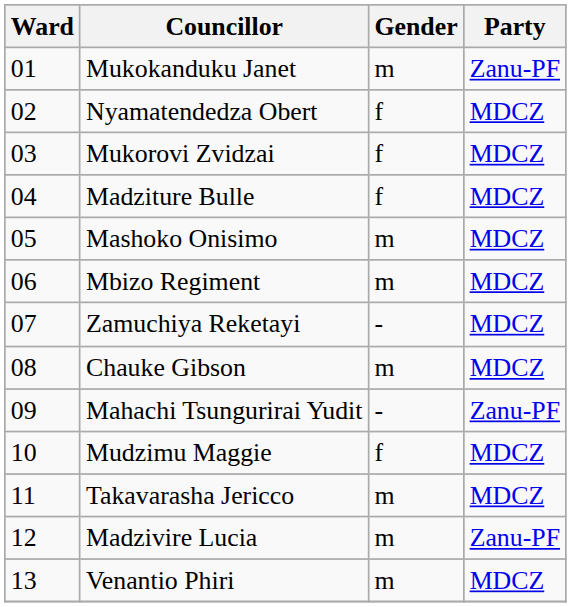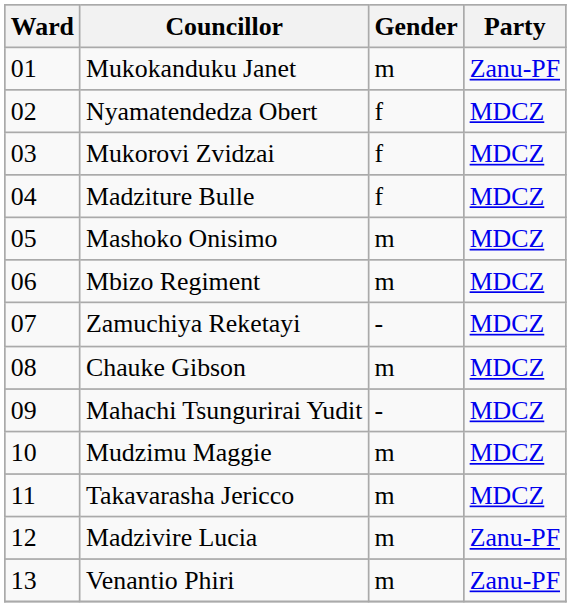 <table class="wikitable sortable" style="font-size: 95%;">
 <tr>
 <th>Ward</th>
 <th>Councillor</th>
 <th>Gender</th>
 <th>Party</th>
 </tr>
 <tr>
 <td>01</td>
 <td>Mukokanduku Janet</td>
 <td>m</td>
 <td><a href='#'>Zanu-PF</a></td>
 </tr>
 <tr>
 <td>02</td>
 <td>Nyamatendedza Obert</td>
 <td>f</td>
 <td><a href='#'>MDCZ</a></td>
 </tr>
 <tr>
 <td>03</td>
 <td>Mukorovi Zvidzai</td>
 <td>f</td>
 <td><a href='#'>MDCZ</a></td>
 </tr>
 <tr>
 <td>04</td>
 <td>Madziture Bulle</td>
 <td>f</td>
 <td><a href='#'>MDCZ</a></td>
 </tr>
 <tr>
 <td>05</td>
 <td>Mashoko Onisimo</td>
 <td>m</td>
 <td><a href='#'>MDCZ</a></td>
 </tr>
 <tr>
 <td>06</td>
 <td>Mbizo Regiment</td>
 <td>m</td>
 <td><a href='#'>MDCZ</a></td>
 </tr>
 <tr>
 <td>07</td>
 <td>Zamuchiya Reketayi</td>
 <td>-</td>
 <td><a href='#'>MDCZ</a></td>
 </tr>
 <tr>
 <td>08</td>
 <td>Chauke Gibson</td>
 <td>m</td>
 <td><a href='#'>MDCZ</a></td>
 </tr>
 <tr>
 <td>09</td>
 <td>Mahachi Tsungurirai Yudit</td>
 <td>-</td>
-<td><a href='#'>Zanu-PF</a></td>
+<td><a href='#'>MDCZ</a></td>
 </tr>
 <tr>
 <td>10</td>
 <td>Mudzimu Maggie</td>
-<td>f</td>
+<td>m</td>
 <td><a href='#'>MDCZ</a></td>
 </tr>
 <tr>
 <td>11</td>
 <td>Takavarasha Jericco</td>
 <td>m</td>
 <td><a href='#'>MDCZ</a></td>
 </tr>
 <tr>
 <td>12</td>
 <td>Madzivire Lucia</td>
 <td>m</td>
 <td><a href='#'>Zanu-PF</a></td>
 </tr>
 <tr>
 <td>13</td>
 <td>Venantio Phiri</td>
 <td>m</td>
-<td><a href='#'>MDCZ</a></td>
+<td><a href='#'>Zanu-PF</a></td>
 </tr>
 <tr>
 </tr>
 </table>
